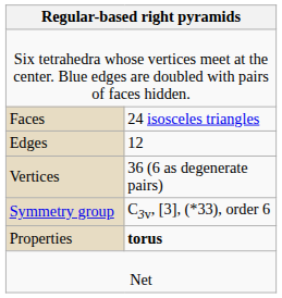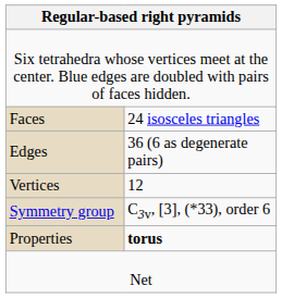 <table class="wikitable" bgcolor="#ffffff" cellpadding="5" align="right" style="margin-left:10px" width="280">
 <tr>
 <th bgcolor=#e7dcc3 colspan=2>Regular-based right pyramids</th>
 </tr>
 <tr>
 <td align=center colspan=2><br>Six tetrahedra whose vertices meet at the center. Blue edges are doubled with pairs of faces hidden.</td>
 </tr>
 <tr>
 <td bgcolor=#e7dcc3>Faces</td>
 <td>24 <a href='#'>isosceles triangles</a></td>
 </tr>
 <tr>
 <td bgcolor=#e7dcc3>Edges</td>
-<td>12</td>
+<td>36 (6 as degenerate pairs)</td>
 </tr>
 <tr>
 <td bgcolor=#e7dcc3>Vertices</td>
-<td>36 (6 as degenerate pairs)</td>
+<td>12</td>
 </tr>
 <tr>
 <td bgcolor=#e7dcc3><a href='#'>Symmetry group</a></td>
 <td>C<sub><em>3</em>v</sub>, [3], (*33), order 6</td>
 </tr>
 <tr>
 <td bgcolor=#e7dcc3>Properties</td>
 <td><strong>torus</strong></td>
 </tr>
 <tr align=center>
 <td colspan=2><br>Net</td>
 </tr>
 </table>
